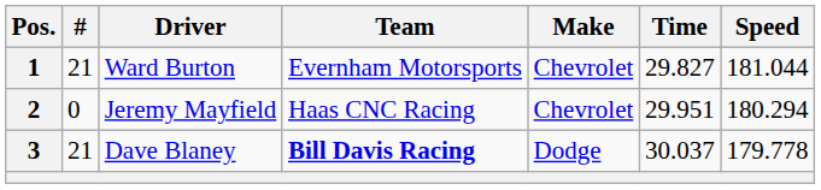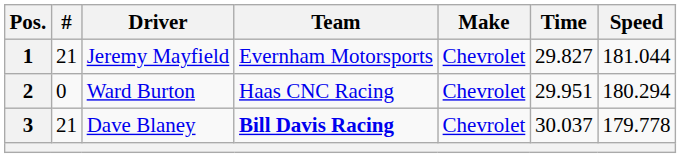 <table class="wikitable" style="font-size:95%">
 <tr>
 <th>Pos.</th>
 <th>#</th>
 <th>Driver</th>
 <th>Team</th>
 <th>Make</th>
 <th>Time</th>
 <th>Speed</th>
 </tr>
 <tr>
 <th>1</th>
 <td>21</td>
-<td><a href='#'>Ward Burton</a></td>
+<td><a href='#'>Jeremy Mayfield</a></td>
 <td><a href='#'>Evernham Motorsports</a></td>
 <td><a href='#'>Chevrolet</a></td>
 <td>29.827</td>
 <td>181.044</td>
 </tr>
 <tr>
 <th>2</th>
 <td>0</td>
-<td><a href='#'>Jeremy Mayfield</a></td>
+<td><a href='#'>Ward Burton</a></td>
 <td><a href='#'>Haas CNC Racing</a></td>
 <td><a href='#'>Chevrolet</a></td>
 <td>29.951</td>
 <td>180.294</td>
 </tr>
 <tr>
 <th>3</th>
 <td>21</td>
 <td><a href='#'>Dave Blaney</a></td>
 <td><strong><a href='#'>Bill Davis Racing</a></strong></td>
-<td><a href='#'>Dodge</a></td>
+<td><a href='#'>Chevrolet</a></td>
 <td>30.037</td>
 <td>179.778</td>
 </tr>
 <tr>
 <th colspan="7"></th>
 </tr>
 </table>
